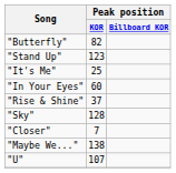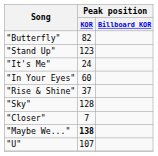 <table class="wikitable sortable" style="text-align:center;">
 <tr>
 <th rowspan="2">Song</th>
 <th colspan="2">Peak position</th>
 </tr>
 <tr>
 <th><small><a href='#'>KOR</a></small><br></th>
 <th><small><a href='#'>Billboard KOR</a></small><br></th>
 </tr>
 <tr>
 <td align="left">"Butterfly"</td>
 <td>82</td>
 <td></td>
 </tr>
 <tr>
 <td align="left">"Stand Up"</td>
 <td>123</td>
 <td></td>
 </tr>
 <tr>
 <td align="left">"It's Me"</td>
-<td>25</td>
+<td>24</td>
 <td></td>
 </tr>
 <tr>
 <td align="left">"In Your Eyes"</td>
 <td>60</td>
 <td></td>
 </tr>
 <tr>
 <td align="left">"Rise & Shine"</td>
 <td>37</td>
 <td></td>
 </tr>
 <tr>
 <td align="left">"Sky"</td>
 <td>128</td>
 <td></td>
 </tr>
 <tr>
 <td align="left">"Closer"</td>
 <td>7</td>
 <td></td>
 </tr>
 <tr>
 <td align="left">"Maybe We..."</td>
-<td>138</td>
+<td><strong>138</strong></td>
 <td></td>
 </tr>
 <tr>
 <td align="left">"U"</td>
 <td>107</td>
 <td></td>
 </tr>
 <tr>
 </tr>
 </table>
